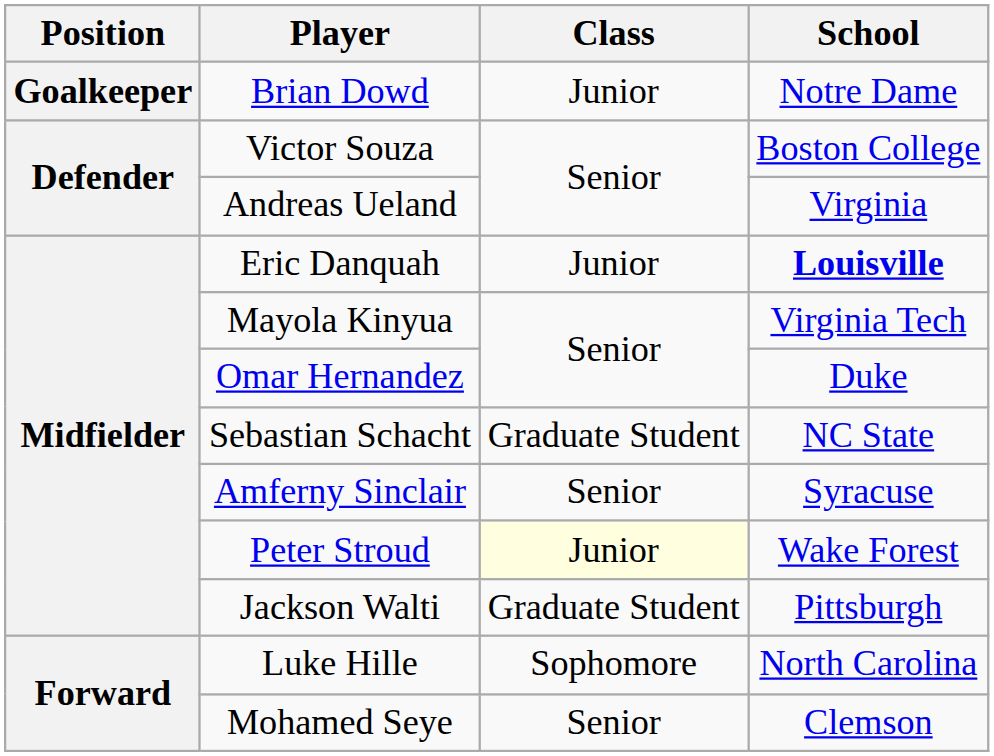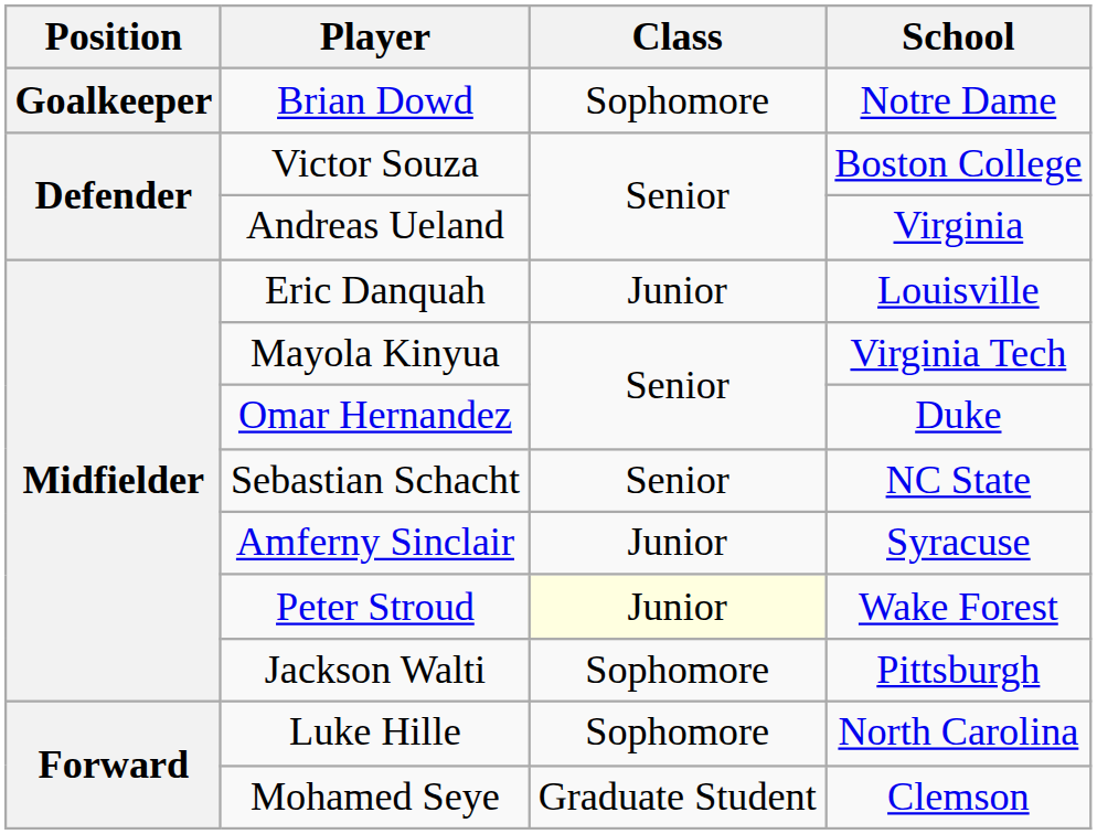 <table class="wikitable" style="text-align:center">
 <tr>
 <th>Position</th>
 <th>Player</th>
 <th>Class</th>
 <th>School</th>
 </tr>
 <tr>
 <th>Goalkeeper</th>
 <td><a href='#'>Brian Dowd</a></td>
-<td>Junior</td>
+<td>Sophomore</td>
 <td><a href='#'>Notre Dame</a></td>
 </tr>
 <tr>
 <th rowspan=2>Defender</th>
 <td>Victor Souza</td>
 <td rowspan=2>Senior</td>
 <td><a href='#'>Boston College</a></td>
 </tr>
 <tr>
 <td>Andreas Ueland</td>
 <td><a href='#'>Virginia</a></td>
 </tr>
 <tr>
 <th rowspan=7>Midfielder</th>
 <td>Eric Danquah</td>
 <td>Junior</td>
-<td><strong><a href='#'>Louisville</a></strong></td>
+<td><a href='#'>Louisville</a></td>
 </tr>
 <tr>
 <td>Mayola Kinyua</td>
 <td rowspan=2>Senior</td>
 <td><a href='#'>Virginia Tech</a></td>
 </tr>
 <tr>
 <td><a href='#'>Omar Hernandez</a></td>
 <td><a href='#'>Duke</a></td>
 </tr>
 <tr>
 <td>Sebastian Schacht</td>
-<td>Graduate Student</td>
+<td>Senior</td>
 <td><a href='#'>NC State</a></td>
 </tr>
 <tr>
 <td><a href='#'>Amferny Sinclair</a></td>
-<td>Senior</td>
+<td>Junior</td>
 <td><a href='#'>Syracuse</a></td>
 </tr>
 <tr>
 <td><a href='#'>Peter Stroud</a></td>
 <td style="background: lightyellow;">Junior</td>
 <td><a href='#'>Wake Forest</a></td>
 </tr>
 <tr>
 <td>Jackson Walti</td>
-<td>Graduate Student</td>
+<td>Sophomore</td>
 <td><a href='#'>Pittsburgh</a></td>
 </tr>
 <tr>
 <th rowspan=2>Forward</th>
 <td>Luke Hille</td>
 <td>Sophomore</td>
 <td><a href='#'>North Carolina</a></td>
 </tr>
 <tr>
 <td>Mohamed Seye</td>
-<td>Senior</td>
+<td>Graduate Student</td>
 <td><a href='#'>Clemson</a></td>
 </tr>
 </table>
